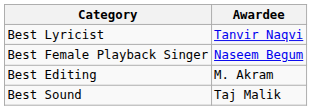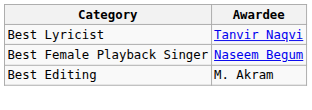 <table class="wikitable">
 <tr>
 <th>Category</th>
 <th>Awardee</th>
 </tr>
 <tr>
 <td>Best Lyricist</td>
 <td><a href='#'>Tanvir Naqvi</a></td>
 </tr>
 <tr>
 <td>Best Female Playback Singer</td>
 <td><a href='#'>Naseem Begum</a></td>
 </tr>
 <tr>
 <td>Best Editing</td>
 <td>M. Akram</td>
 </tr>
-<tr>
-<td>Best Sound</td>
-<td>Taj Malik</td>
-</tr>
 </table>
